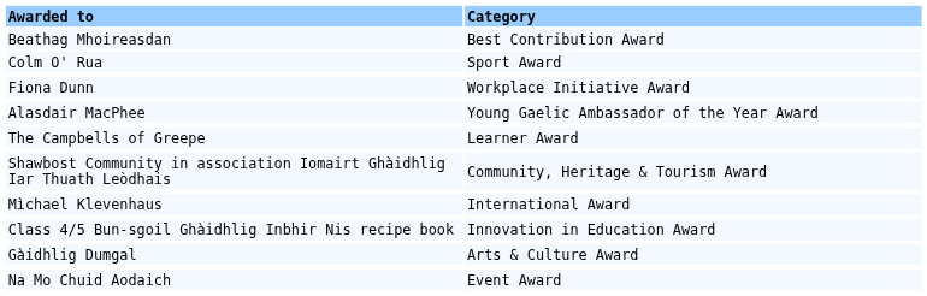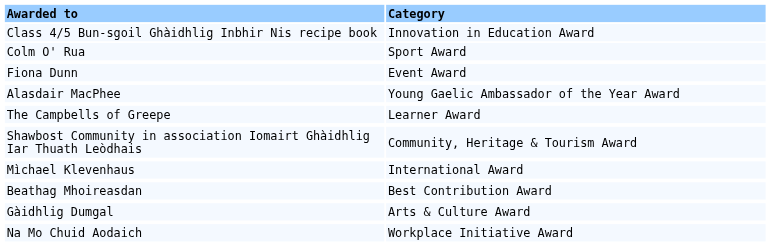 <table border=0 cellpadding=2 cellspacing=2 align="center" width="95%">
 <tr bgcolor=#99CCFF>
 <th align="left" valign="top">Awarded to</th>
 <th align="left" valign="top">Category</th>
 </tr>
 <tr bgcolor=#F4F9FF>
-<td style="width: 50%;">Beathag Mhoireasdan</td>
-<td>Best Contribution Award</td>
+<td style="width: 50%;">Class 4/5 Bun-sgoil Ghàidhlig Inbhir Nis recipe book</td>
+<td>Innovation in Education Award</td>
 </tr>
 <tr bgcolor=#F4F9FF>
 <td style="width: 50%;">Colm O' Rua</td>
 <td>Sport Award</td>
 </tr>
 <tr>
 </tr>
 <tr bgcolor=#F4F9FF>
 <td style="width: 50%;">Fiona Dunn</td>
-<td>Workplace Initiative Award</td>
+<td>Event Award</td>
 </tr>
 <tr>
 </tr>
 <tr bgcolor=#F4F9FF>
 <td style="width: 50%;">Alasdair MacPhee</td>
 <td>Young Gaelic Ambassador of the Year Award</td>
 </tr>
 <tr>
 </tr>
 <tr bgcolor=#F4F9FF>
 <td style="width: 50%;">The Campbells of Greepe</td>
 <td>Learner Award</td>
 </tr>
 <tr>
 </tr>
 <tr bgcolor=#F4F9FF>
 <td style="width: 50%;">Shawbost Community in association Iomairt Ghàidhlig Iar Thuath Leòdhais</td>
 <td>Community, Heritage & Tourism Award</td>
 </tr>
 <tr>
 </tr>
 <tr bgcolor=#F4F9FF>
 <td style="width: 50%;">Mìchael Klevenhaus</td>
 <td>International Award</td>
 </tr>
 <tr>
 </tr>
 <tr bgcolor=#F4F9FF>
-<td style="width: 50%;">Class 4/5 Bun-sgoil Ghàidhlig Inbhir Nis recipe book</td>
-<td>Innovation in Education Award</td>
+<td style="width: 50%;">Beathag Mhoireasdan</td>
+<td>Best Contribution Award</td>
 </tr>
 <tr>
 </tr>
 <tr bgcolor=#F4F9FF>
 <td style="width: 50%;">Gàidhlig Dumgal</td>
 <td>Arts & Culture Award</td>
 </tr>
 <tr>
 </tr>
 <tr bgcolor=#F4F9FF>
 <td style="width: 50%;">Na Mo Chuid Aodaich</td>
-<td>Event Award</td>
+<td>Workplace Initiative Award</td>
 </tr>
 <tr>
 </tr>
 </table>
